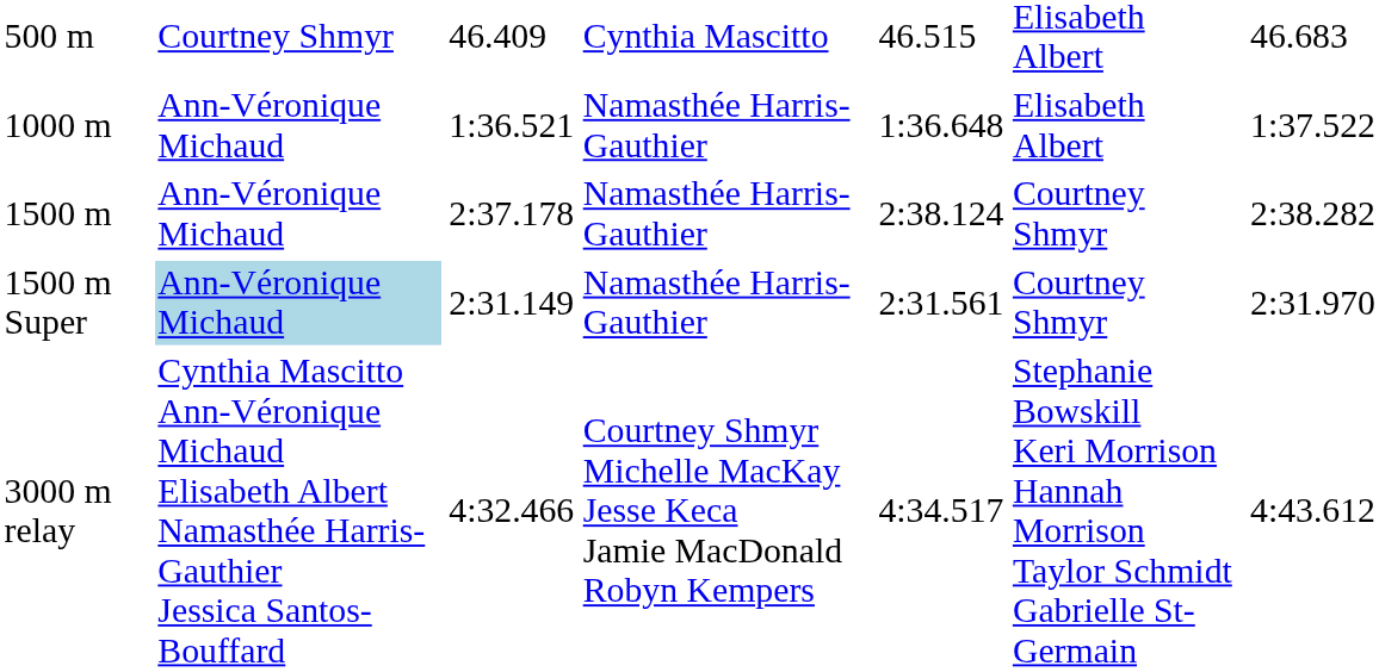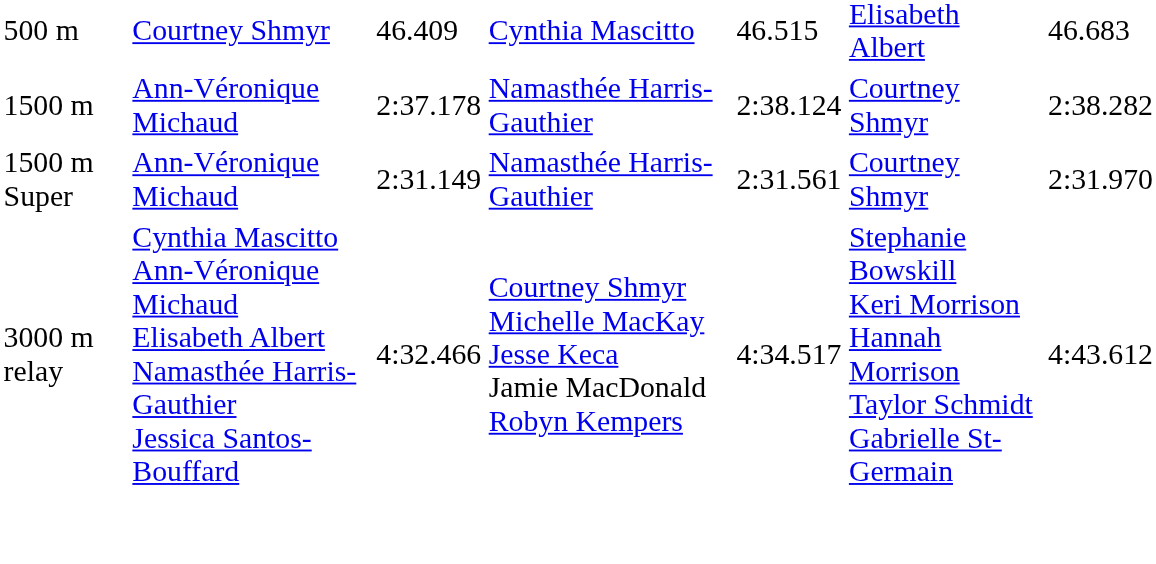 <table>
 <tr>
 <td>500 m</td>
 <td><a href='#'>Courtney Shmyr</a><br></td>
 <td>46.409</td>
 <td><a href='#'>Cynthia Mascitto</a><br></td>
 <td>46.515</td>
 <td><a href='#'>Elisabeth Albert</a><br></td>
 <td>46.683</td>
-</tr>
-<tr>
-<td>1000 m</td>
-<td><a href='#'>Ann-Véronique Michaud</a><br></td>
-<td>1:36.521</td>
-<td><a href='#'>Namasthée Harris-Gauthier</a><br></td>
-<td>1:36.648</td>
-<td><a href='#'>Elisabeth Albert</a><br></td>
-<td>1:37.522</td>
 </tr>
 <tr>
 <td>1500 m</td>
 <td><a href='#'>Ann-Véronique Michaud</a><br></td>
 <td>2:37.178</td>
 <td><a href='#'>Namasthée Harris-Gauthier</a><br></td>
 <td>2:38.124</td>
 <td><a href='#'>Courtney Shmyr</a><br></td>
 <td>2:38.282</td>
 </tr>
 <tr>
 <td>1500 m Super</td>
-<td style="background: lightblue;"><a href='#'>Ann-Véronique Michaud</a><br></td>
+<td><a href='#'>Ann-Véronique Michaud</a><br></td>
 <td>2:31.149</td>
 <td><a href='#'>Namasthée Harris-Gauthier</a><br></td>
 <td>2:31.561</td>
 <td><a href='#'>Courtney Shmyr</a><br></td>
 <td>2:31.970</td>
 </tr>
 <tr>
 <td>3000 m relay</td>
 <td><a href='#'>Cynthia Mascitto</a><br><a href='#'>Ann-Véronique Michaud</a><br><a href='#'>Elisabeth Albert</a><br><a href='#'>Namasthée Harris-Gauthier</a><br><a href='#'>Jessica Santos-Bouffard</a><br></td>
 <td>4:32.466</td>
 <td><a href='#'>Courtney Shmyr</a><br><a href='#'>Michelle MacKay</a><br><a href='#'>Jesse Keca</a><br>Jamie MacDonald<br><a href='#'>Robyn Kempers</a><br></td>
 <td>4:34.517</td>
 <td><a href='#'>Stephanie Bowskill</a><br><a href='#'>Keri Morrison</a><br><a href='#'>Hannah Morrison</a><br><a href='#'>Taylor Schmidt</a><br><a href='#'>Gabrielle St-Germain</a><br></td>
 <td>4:43.612</td>
 </tr>
 </table>
